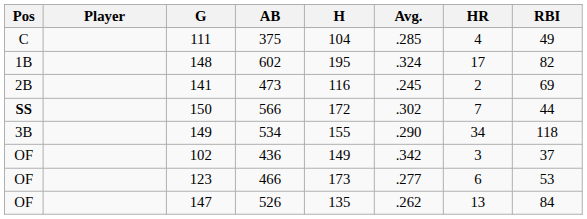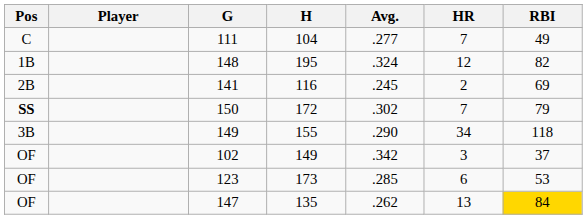 <table class="wikitable sortable">
 <tr>
 <th bgcolor="#DDDDFF" width="5%">Pos</th>
 <th bgcolor="#DDDDFF" width="16%">Player</th>
 <th bgcolor="#DDDDFF" width="9%">G</th>
-<th bgcolor="#DDDDFF" width="9%">AB</th>
 <th bgcolor="#DDDDFF" width="9%">H</th>
 <th bgcolor="#DDDDFF" width="9%">Avg.</th>
 <th bgcolor="#DDDDFF" width="9%">HR</th>
 <th bgcolor="#DDDDFF" width="9%">RBI</th>
 </tr>
 <tr align="center">
 <td>C</td>
 <td></td>
 <td>111</td>
-<td>375</td>
 <td>104</td>
-<td>.285</td>
-<td>4</td>
+<td>.277</td>
+<td>7</td>
 <td>49</td>
 </tr>
 <tr align="center">
 <td>1B</td>
 <td></td>
 <td>148</td>
-<td>602</td>
 <td>195</td>
 <td>.324</td>
-<td>17</td>
+<td>12</td>
 <td>82</td>
 </tr>
 <tr align="center">
 <td>2B</td>
 <td></td>
 <td>141</td>
-<td>473</td>
 <td>116</td>
 <td>.245</td>
 <td>2</td>
 <td>69</td>
 </tr>
 <tr align="center">
 <td><strong>SS</strong></td>
 <td></td>
 <td>150</td>
-<td>566</td>
 <td>172</td>
 <td>.302</td>
 <td>7</td>
-<td>44</td>
+<td>79</td>
 </tr>
 <tr align="center">
 <td>3B</td>
 <td></td>
 <td>149</td>
-<td>534</td>
 <td>155</td>
 <td>.290</td>
 <td>34</td>
 <td>118</td>
 </tr>
 <tr align="center">
 <td>OF</td>
 <td></td>
 <td>102</td>
-<td>436</td>
 <td>149</td>
 <td>.342</td>
 <td>3</td>
 <td>37</td>
 </tr>
 <tr align="center">
 <td>OF</td>
 <td></td>
 <td>123</td>
-<td>466</td>
 <td>173</td>
-<td>.277</td>
+<td>.285</td>
 <td>6</td>
 <td>53</td>
 </tr>
 <tr align="center">
 <td>OF</td>
 <td></td>
 <td>147</td>
-<td>526</td>
 <td>135</td>
 <td>.262</td>
 <td>13</td>
-<td>84</td>
+<td style="background: gold;">84</td>
 </tr>
 </table>
